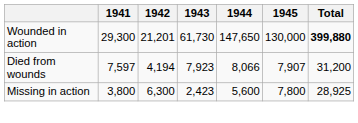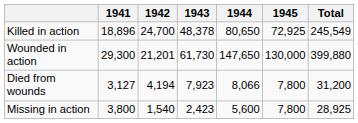 <table class="wikitable"  style="text-align:right; width:500px;">
 <tr>
 <th></th>
 <th>1941</th>
 <th>1942</th>
 <th>1943</th>
 <th>1944</th>
 <th>1945</th>
 <th>Total</th>
 </tr>
 <tr>
+<td align=left>Killed in action</td>
+<td>18,896</td>
+<td>24,700</td>
+<td>48,378</td>
+<td>80,650</td>
+<td>72,925</td>
+<td>245,549</td>
+</tr>
+<tr>
 <td align=left>Wounded in action</td>
 <td>29,300</td>
 <td>21,201</td>
 <td>61,730</td>
 <td>147,650</td>
 <td>130,000</td>
-<td><strong>399,880</strong></td>
+<td>399,880</td>
 </tr>
 <tr>
 <td align=left>Died from wounds</td>
-<td>7,597</td>
+<td>3,127</td>
 <td>4,194</td>
 <td>7,923</td>
 <td>8,066</td>
-<td>7,907</td>
+<td>7,800</td>
 <td>31,200</td>
 </tr>
 <tr>
 <td align=left>Missing in action</td>
 <td>3,800</td>
-<td>6,300</td>
+<td>1,540</td>
 <td>2,423</td>
 <td>5,600</td>
 <td>7,800</td>
 <td>28,925</td>
 </tr>
 </table>
